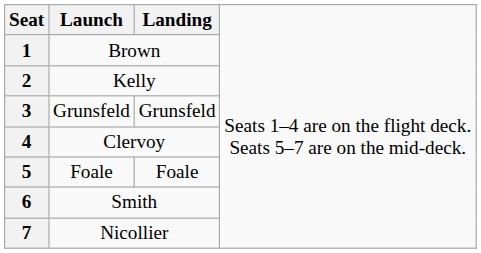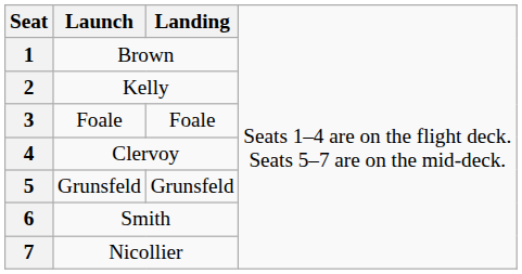 <table class="wikitable" style="text-align:center">
 <tr>
 <th>Seat</th>
 <th>Launch</th>
 <th>Landing</th>
 <td rowspan=8><br>Seats 1–4 are on the flight deck.<br>Seats 5–7 are on the mid-deck.</td>
 </tr>
 <tr>
 <th>1</th>
 <td colspan=2>Brown</td>
 </tr>
 <tr>
 <th>2</th>
 <td colspan=2>Kelly</td>
 </tr>
 <tr>
 <th>3</th>
-<td>Grunsfeld</td>
-<td>Grunsfeld</td>
+<td>Foale</td>
+<td>Foale</td>
 </tr>
 <tr>
 <th>4</th>
 <td colspan=2>Clervoy</td>
 </tr>
 <tr>
 <th>5</th>
-<td>Foale</td>
-<td>Foale</td>
+<td>Grunsfeld</td>
+<td>Grunsfeld</td>
 </tr>
 <tr>
 <th>6</th>
 <td colspan=2>Smith</td>
 </tr>
 <tr>
 <th>7</th>
 <td colspan=2>Nicollier</td>
 </tr>
 </table>
